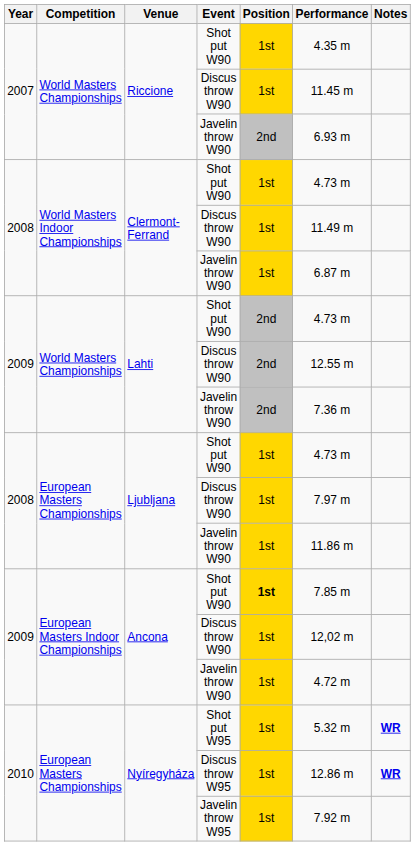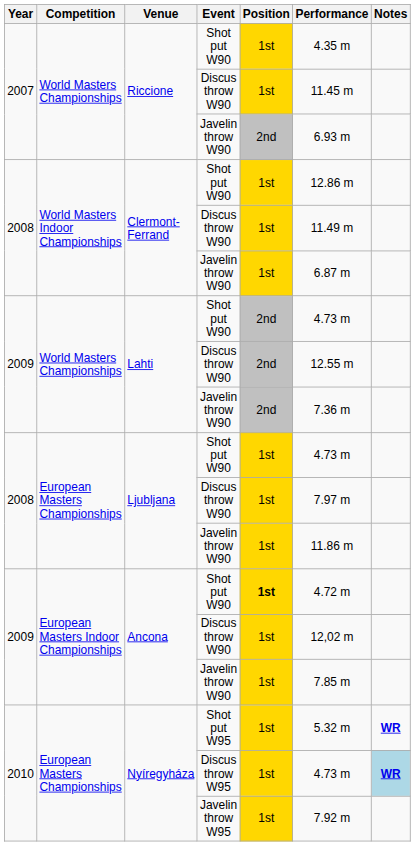 <table class="wikitable" width=70% style="font-size:90%; text-align:center;">
 <tr>
 <th>Year</th>
 <th>Competition</th>
 <th>Venue</th>
 <th>Event</th>
 <th>Position</th>
 <th>Performance</th>
 <th>Notes</th>
 </tr>
 <tr>
 <td rowspan=3>2007</td>
 <td rowspan=3 align=left><a href='#'>World Masters Championships</a></td>
 <td rowspan=3 align=left> <a href='#'>Riccione</a></td>
 <td>Shot put W90</td>
 <td bgcolor=gold>1st</td>
 <td>4.35 m</td>
 <td></td>
 </tr>
 <tr>
 <td>Discus throw W90</td>
 <td bgcolor=gold>1st</td>
 <td>11.45 m</td>
 <td></td>
 </tr>
 <tr>
 <td>Javelin throw W90</td>
 <td bgcolor="silver" align="center">2nd</td>
 <td>6.93 m</td>
 <td></td>
 </tr>
 <tr>
 <td rowspan=3 align=center>2008</td>
 <td rowspan=3 align=left><a href='#'>World Masters Indoor Championships</a></td>
 <td rowspan=3 align=left> <a href='#'>Clermont-Ferrand</a></td>
 <td>Shot put W90</td>
 <td bgcolor=gold>1st</td>
-<td>4.73 m</td>
+<td>12.86 m </td>
 <td></td>
 </tr>
 <tr>
 <td>Discus throw W90</td>
 <td bgcolor=gold>1st</td>
 <td>11.49 m</td>
 <td></td>
 </tr>
 <tr>
 <td>Javelin throw W90</td>
 <td bgcolor=gold>1st</td>
 <td>6.87 m</td>
 <td></td>
 </tr>
 <tr>
 <td rowspan=3 align=center>2009</td>
 <td rowspan=3 align=left><a href='#'>World Masters Championships</a></td>
 <td rowspan=3 align=left> <a href='#'>Lahti</a></td>
 <td>Shot put W90</td>
 <td bgcolor="silver" align="center">2nd</td>
 <td>4.73 m</td>
 <td></td>
 </tr>
 <tr>
 <td>Discus throw W90</td>
 <td bgcolor="silver" align="center">2nd</td>
 <td>12.55 m</td>
 <td></td>
 </tr>
 <tr>
 <td>Javelin throw W90</td>
 <td bgcolor="silver" align="center">2nd</td>
 <td>7.36 m</td>
 <td></td>
 </tr>
 <tr>
 <td rowspan=3>2008</td>
 <td rowspan=3 align=left><a href='#'>European Masters Championships</a></td>
 <td rowspan=3 align=left> <a href='#'>Ljubljana</a></td>
 <td>Shot put W90</td>
 <td bgcolor=gold>1st</td>
 <td>4.73 m</td>
 <td></td>
 </tr>
 <tr>
 <td>Discus throw W90</td>
 <td bgcolor=gold>1st</td>
 <td>7.97 m</td>
 <td></td>
 </tr>
 <tr>
 <td>Javelin throw W90</td>
 <td bgcolor=gold>1st</td>
 <td>11.86 m</td>
 <td></td>
 </tr>
 <tr>
 <td rowspan=3>2009</td>
 <td rowspan=3 align=left><a href='#'>European Masters Indoor Championships</a></td>
 <td rowspan=3 align=left> <a href='#'>Ancona</a></td>
 <td>Shot put W90</td>
 <td bgcolor=gold><strong>1st</strong></td>
-<td>7.85 m</td>
+<td>4.72 m</td>
 <td></td>
 </tr>
 <tr>
 <td>Discus throw W90</td>
 <td bgcolor=gold>1st</td>
 <td>12,02 m</td>
 <td></td>
 </tr>
 <tr>
 <td>Javelin throw W90</td>
 <td bgcolor=gold>1st</td>
-<td>4.72 m</td>
+<td>7.85 m</td>
 <td></td>
 </tr>
 <tr>
 <td rowspan=3>2010</td>
 <td rowspan=3 align=left><a href='#'>European Masters Championships</a></td>
 <td rowspan=3 align=left> <a href='#'>Nyíregyháza</a></td>
 <td>Shot put W95</td>
 <td bgcolor=gold>1st</td>
 <td>5.32 m </td>
 <td><strong><a href='#'>WR</a></strong></td>
 </tr>
 <tr>
 <td>Discus throw W95</td>
 <td bgcolor=gold>1st</td>
-<td>12.86 m </td>
-<td><strong><a href='#'>WR</a></strong></td>
+<td>4.73 m</td>
+<td style="background: lightblue;"><strong><a href='#'>WR</a></strong></td>
 </tr>
 <tr>
 <td>Javelin throw W95</td>
 <td bgcolor=gold>1st</td>
 <td>7.92 m</td>
 <td></td>
 </tr>
 </table>
